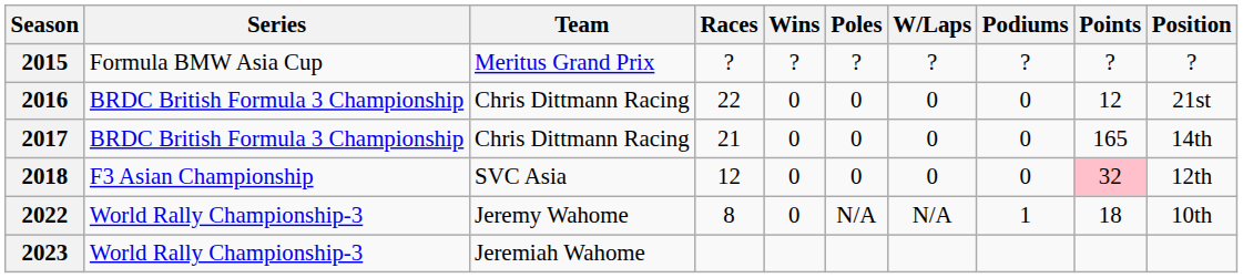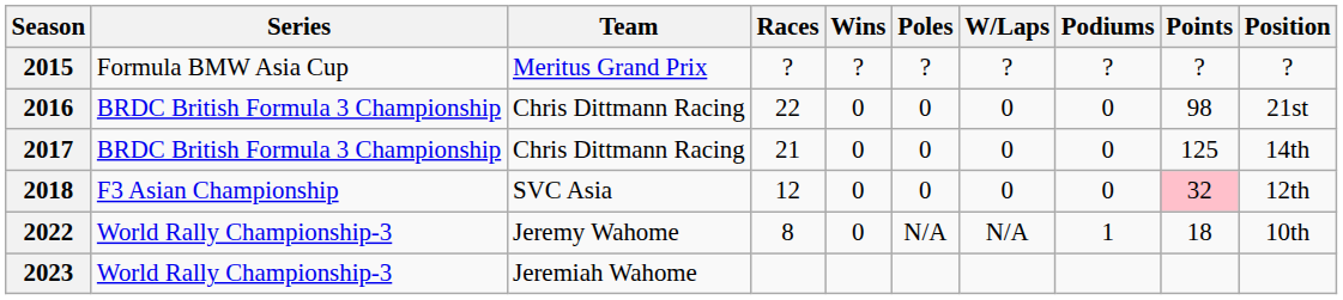 <table class="wikitable" style="font-size: 90%; text-align:center">
 <tr>
 <th>Season</th>
 <th>Series</th>
 <th>Team</th>
 <th>Races</th>
 <th>Wins</th>
 <th>Poles</th>
 <th>W/Laps</th>
 <th>Podiums</th>
 <th>Points</th>
 <th>Position</th>
 </tr>
 <tr>
 <th>2015</th>
 <td align=left>Formula BMW Asia Cup</td>
 <td align=left><a href='#'>Meritus Grand Prix</a></td>
 <td>?</td>
 <td>?</td>
 <td>?</td>
 <td>?</td>
 <td>?</td>
 <td>?</td>
 <td>?</td>
 </tr>
 <tr>
 <th>2016</th>
 <td align=left><a href='#'>BRDC British Formula 3 Championship</a></td>
 <td align=left>Chris Dittmann Racing</td>
 <td>22</td>
 <td>0</td>
 <td>0</td>
 <td>0</td>
 <td>0</td>
-<td>12</td>
+<td>98</td>
 <td>21st</td>
 </tr>
 <tr>
 <th>2017</th>
 <td align=left><a href='#'>BRDC British Formula 3 Championship</a></td>
 <td align=left>Chris Dittmann Racing</td>
 <td>21</td>
 <td>0</td>
 <td>0</td>
 <td>0</td>
 <td>0</td>
-<td>165</td>
+<td>125</td>
 <td>14th</td>
 </tr>
 <tr>
 <th>2018</th>
 <td align=left><a href='#'>F3 Asian Championship</a></td>
 <td align=left>SVC Asia</td>
 <td>12</td>
 <td>0</td>
 <td>0</td>
 <td>0</td>
 <td>0</td>
 <td style="background: pink;">32</td>
 <td>12th</td>
 </tr>
 <tr>
 <th>2022</th>
 <td align=left><a href='#'>World Rally Championship-3</a></td>
 <td align=left>Jeremy Wahome</td>
 <td>8</td>
 <td>0</td>
 <td>N/A</td>
 <td>N/A</td>
 <td>1</td>
 <td>18</td>
 <td>10th</td>
 </tr>
 <tr>
 <th>2023</th>
 <td align=left><a href='#'>World Rally Championship-3</a></td>
 <td align=left>Jeremiah Wahome</td>
 <td></td>
 <td></td>
 <td></td>
 <td></td>
 <td></td>
 <td></td>
 <td></td>
 </tr>
 </table>
